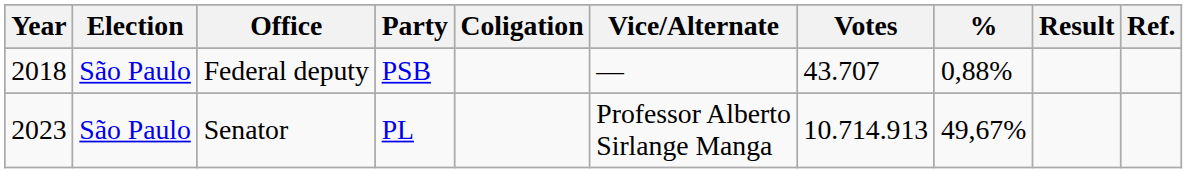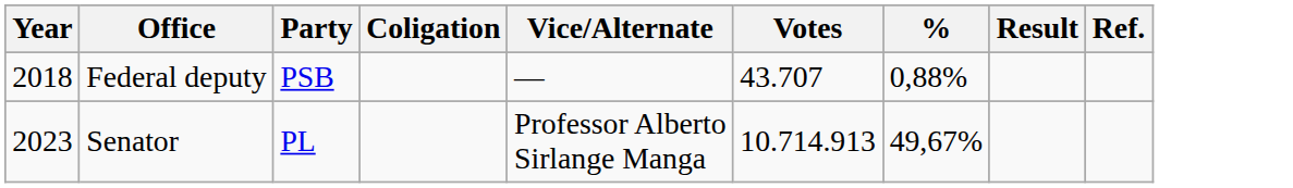 <table class="wikitable">
 <tr>
 <th>Year</th>
-<th>Election</th>
 <th>Office</th>
 <th>Party</th>
 <th>Coligation</th>
 <th>Vice/Alternate</th>
 <th>Votes</th>
 <th>%</th>
 <th>Result</th>
 <th>Ref.</th>
 </tr>
 <tr>
 <td>2018</td>
-<td><a href='#'>São Paulo</a></td>
 <td>Federal deputy</td>
 <td><a href='#'>PSB</a></td>
 <td></td>
 <td>—</td>
 <td>43.707</td>
 <td>0,88%</td>
 <td></td>
 <td></td>
 </tr>
 <tr>
 <td>2023</td>
-<td><a href='#'>São Paulo</a></td>
 <td>Senator</td>
 <td><a href='#'>PL</a></td>
 <td></td>
 <td>Professor Alberto<br>Sirlange Manga</td>
 <td>10.714.913</td>
 <td>49,67%</td>
 <td></td>
 <td></td>
 </tr>
 </table>
